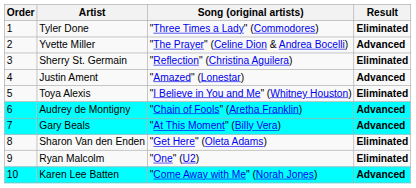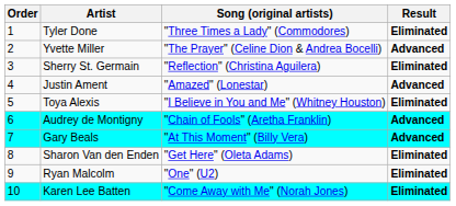 <table class=wikitable>
 <tr>
 <th>Order</th>
 <th>Artist</th>
 <th>Song (original artists)</th>
 <th>Result</th>
 </tr>
 <tr>
 <td>1</td>
 <td>Tyler Done</td>
 <td>"<a href='#'>Three Times a Lady</a>" (<a href='#'>Commodores</a>)</td>
 <td><strong>Eliminated</strong></td>
 </tr>
 <tr>
 <td>2</td>
 <td>Yvette Miller</td>
 <td>"<a href='#'>The Prayer</a>" (<a href='#'>Celine Dion</a> & <a href='#'>Andrea Bocelli</a>)</td>
 <td><strong>Advanced</strong></td>
 </tr>
 <tr>
 <td>3</td>
 <td>Sherry St. Germain</td>
 <td>"<a href='#'>Reflection</a>" (<a href='#'>Christina Aguilera</a>)</td>
 <td><strong>Eliminated</strong></td>
 </tr>
 <tr>
 <td>4</td>
 <td>Justin Ament</td>
 <td>"<a href='#'>Amazed</a>" (<a href='#'>Lonestar</a>)</td>
 <td><strong>Advanced</strong></td>
 </tr>
 <tr>
 <td>5</td>
 <td>Toya Alexis</td>
 <td>"<a href='#'>I Believe in You and Me</a>" (<a href='#'>Whitney Houston</a>)</td>
 <td><strong>Eliminated</strong></td>
 </tr>
 <tr style="background:cyan;">
 <td>6</td>
 <td>Audrey de Montigny</td>
 <td>"<a href='#'>Chain of Fools</a>" (<a href='#'>Aretha Franklin</a>)</td>
 <td><strong>Advanced</strong></td>
 </tr>
 <tr style="background:cyan;">
 <td>7</td>
 <td>Gary Beals</td>
 <td>"<a href='#'>At This Moment</a>" (<a href='#'>Billy Vera</a>)</td>
 <td><strong>Advanced</strong></td>
 </tr>
 <tr>
 <td>8</td>
 <td>Sharon Van den Enden</td>
 <td>"<a href='#'>Get Here</a>" (<a href='#'>Oleta Adams</a>)</td>
 <td><strong>Eliminated</strong></td>
 </tr>
 <tr>
 <td>9</td>
 <td>Ryan Malcolm</td>
 <td>"<a href='#'>One</a>" (<a href='#'>U2</a>)</td>
 <td><strong>Eliminated</strong></td>
 </tr>
 <tr style="background:cyan;">
 <td>10</td>
 <td>Karen Lee Batten</td>
 <td>"<a href='#'>Come Away with Me</a>" (<a href='#'>Norah Jones</a>)</td>
-<td><strong>Advanced</strong></td>
+<td><strong>Eliminated</strong></td>
 </tr>
 </table>
